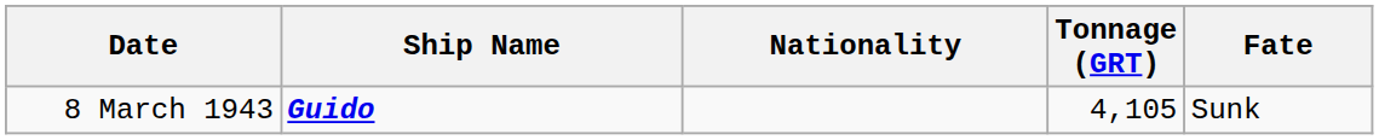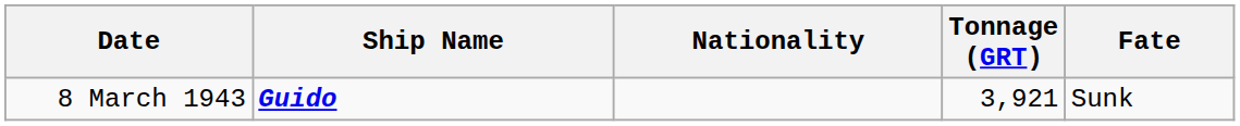 <table class="wikitable sortable">
 <tr>
 <th width="120px">Date</th>
 <th width="180px">Ship Name</th>
 <th width="160px">Nationality</th>
 <th width="25px">Tonnage<br>(<a href='#'>GRT</a>)</th>
 <th width="80px">Fate</th>
 </tr>
 <tr>
 <td align="right">8 March 1943</td>
 <td align="left"><strong><a href='#'><em>Guido</em></a></strong></td>
 <td align="left"></td>
-<td align="right">4,105</td>
+<td align="right">3,921</td>
 <td align="left">Sunk</td>
 </tr>
 </table>
